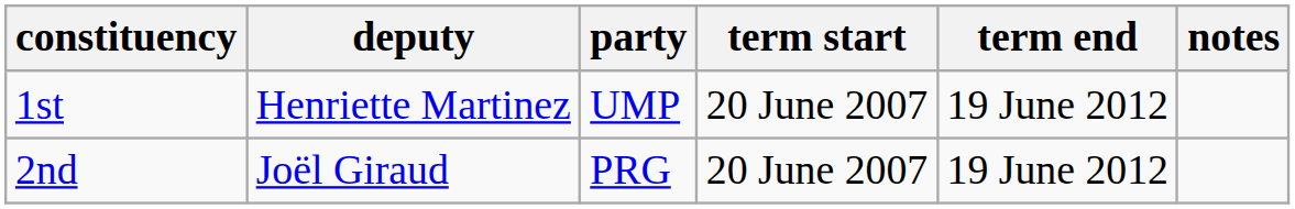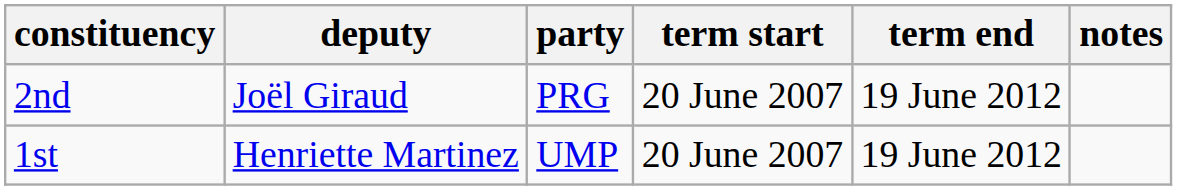 <table class="wikitable">
 <tr>
 <th>constituency</th>
 <th>deputy</th>
 <th>party</th>
 <th>term start</th>
 <th>term end</th>
 <th>notes</th>
 </tr>
 <tr>
+<td><a href='#'>2nd</a></td>
+<td><a href='#'>Joël Giraud</a></td>
+<td><a href='#'>PRG</a></td>
+<td>20 June 2007</td>
+<td>19 June 2012</td>
+<td></td>
+</tr>
+<tr>
 <td><a href='#'>1st</a></td>
 <td><a href='#'>Henriette Martinez</a></td>
 <td><a href='#'>UMP</a></td>
 <td>20 June 2007</td>
 <td>19 June 2012</td>
 <td></td>
 </tr>
-<tr>
-<td><a href='#'>2nd</a></td>
-<td><a href='#'>Joël Giraud</a></td>
-<td><a href='#'>PRG</a></td>
-<td>20 June 2007</td>
-<td>19 June 2012</td>
-<td></td>
-</tr>
 </table>
